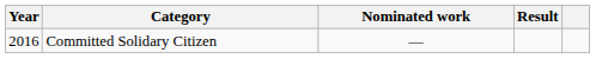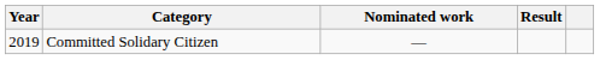 <table class="wikitable plainrowheaders" style="width:70%;">
 <tr>
 <th scope="col" style="width:4%;">Year</th>
 <th scope="col" style="width:50%;">Category</th>
 <th scope="col" style="width:35%;">Nominated work</th>
 <th scope="col" style="width:6%;">Result</th>
 <th scope="col" style="width:6%;"></th>
 </tr>
 <tr>
-<td align=center>2016</td>
+<td align=center>2019</td>
 <td>Committed Solidary Citizen</td>
 <td style="text-align:center;">—</td>
 <td></td>
 <td align=center></td>
 </tr>
 </table>
